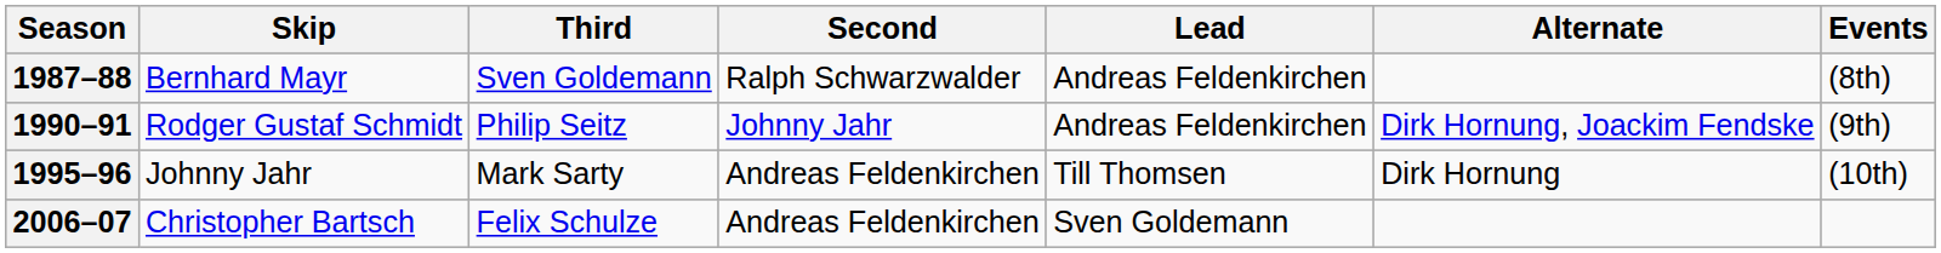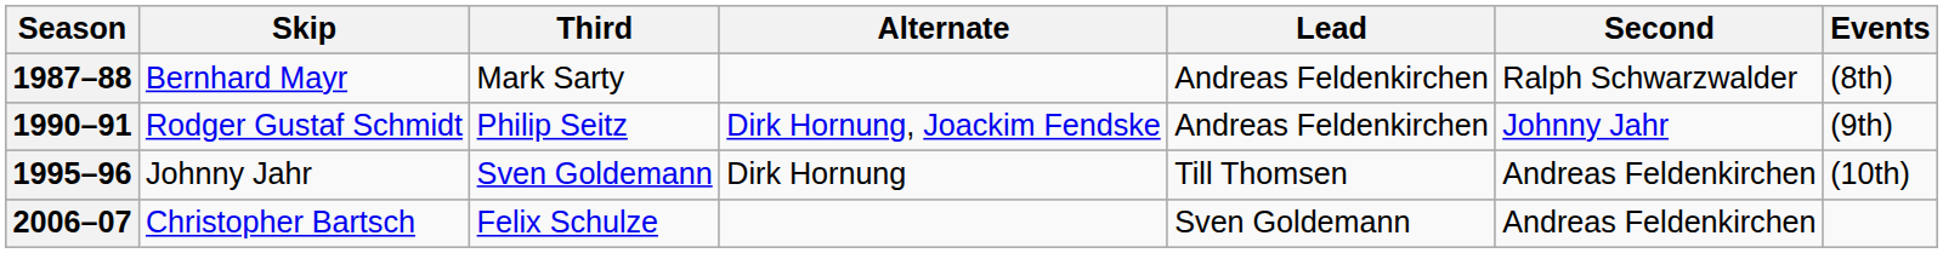 <table class="wikitable">
 <tr>
 <th scope="col">Season</th>
 <th scope="col">Skip</th>
 <th scope="col">Third</th>
+<th scope="col">Alternate</th>
+<th scope="col">Lead</th>
 <th scope="col">Second</th>
-<th scope="col">Lead</th>
-<th scope="col">Alternate</th>
 <th scope="col">Events</th>
 </tr>
 <tr>
 <th scope="row">1987–88</th>
 <td><a href='#'>Bernhard Mayr</a></td>
-<td><a href='#'>Sven Goldemann</a></td>
+<td>Mark Sarty</td>
+<td></td>
+<td>Andreas Feldenkirchen</td>
 <td>Ralph Schwarzwalder</td>
-<td>Andreas Feldenkirchen</td>
-<td></td>
 <td> (8th)</td>
 </tr>
 <tr>
 <th scope="row">1990–91</th>
 <td><a href='#'>Rodger Gustaf Schmidt</a></td>
 <td><a href='#'>Philip Seitz</a></td>
+<td><a href='#'>Dirk Hornung</a>, <a href='#'>Joackim Fendske</a></td>
+<td>Andreas Feldenkirchen</td>
 <td><a href='#'>Johnny Jahr</a></td>
-<td>Andreas Feldenkirchen</td>
-<td><a href='#'>Dirk Hornung</a>, <a href='#'>Joackim Fendske</a></td>
 <td> (9th)</td>
 </tr>
 <tr>
 <th scope="row">1995–96</th>
 <td>Johnny Jahr</td>
-<td>Mark Sarty</td>
+<td><a href='#'>Sven Goldemann</a></td>
+<td>Dirk Hornung</td>
+<td>Till Thomsen</td>
 <td>Andreas Feldenkirchen</td>
-<td>Till Thomsen</td>
-<td>Dirk Hornung</td>
 <td> (10th)</td>
 </tr>
 <tr>
 <th scope="row">2006–07</th>
 <td><a href='#'>Christopher Bartsch</a></td>
 <td><a href='#'>Felix Schulze</a></td>
+<td></td>
+<td>Sven Goldemann</td>
 <td>Andreas Feldenkirchen</td>
-<td>Sven Goldemann</td>
-<td></td>
 <td></td>
 </tr>
 </table>
